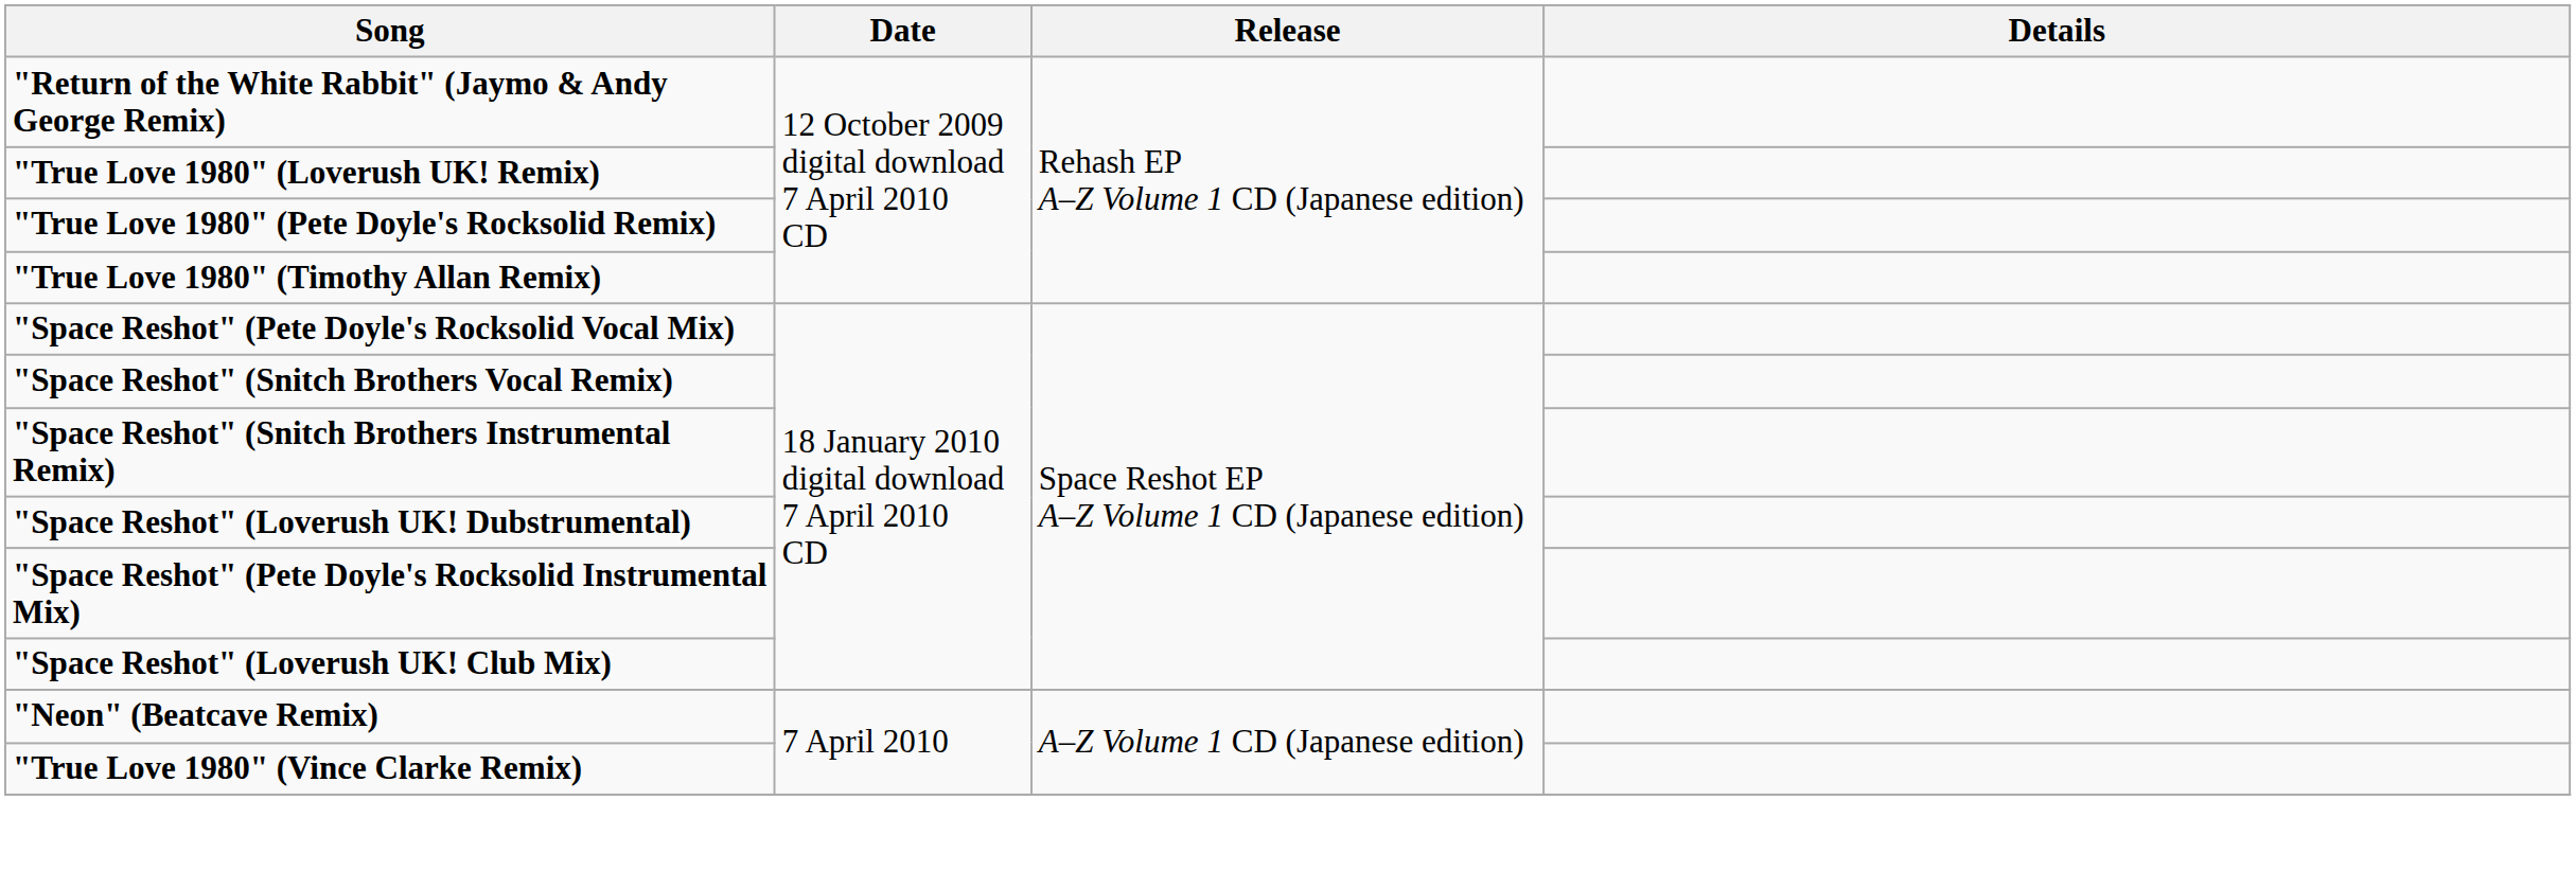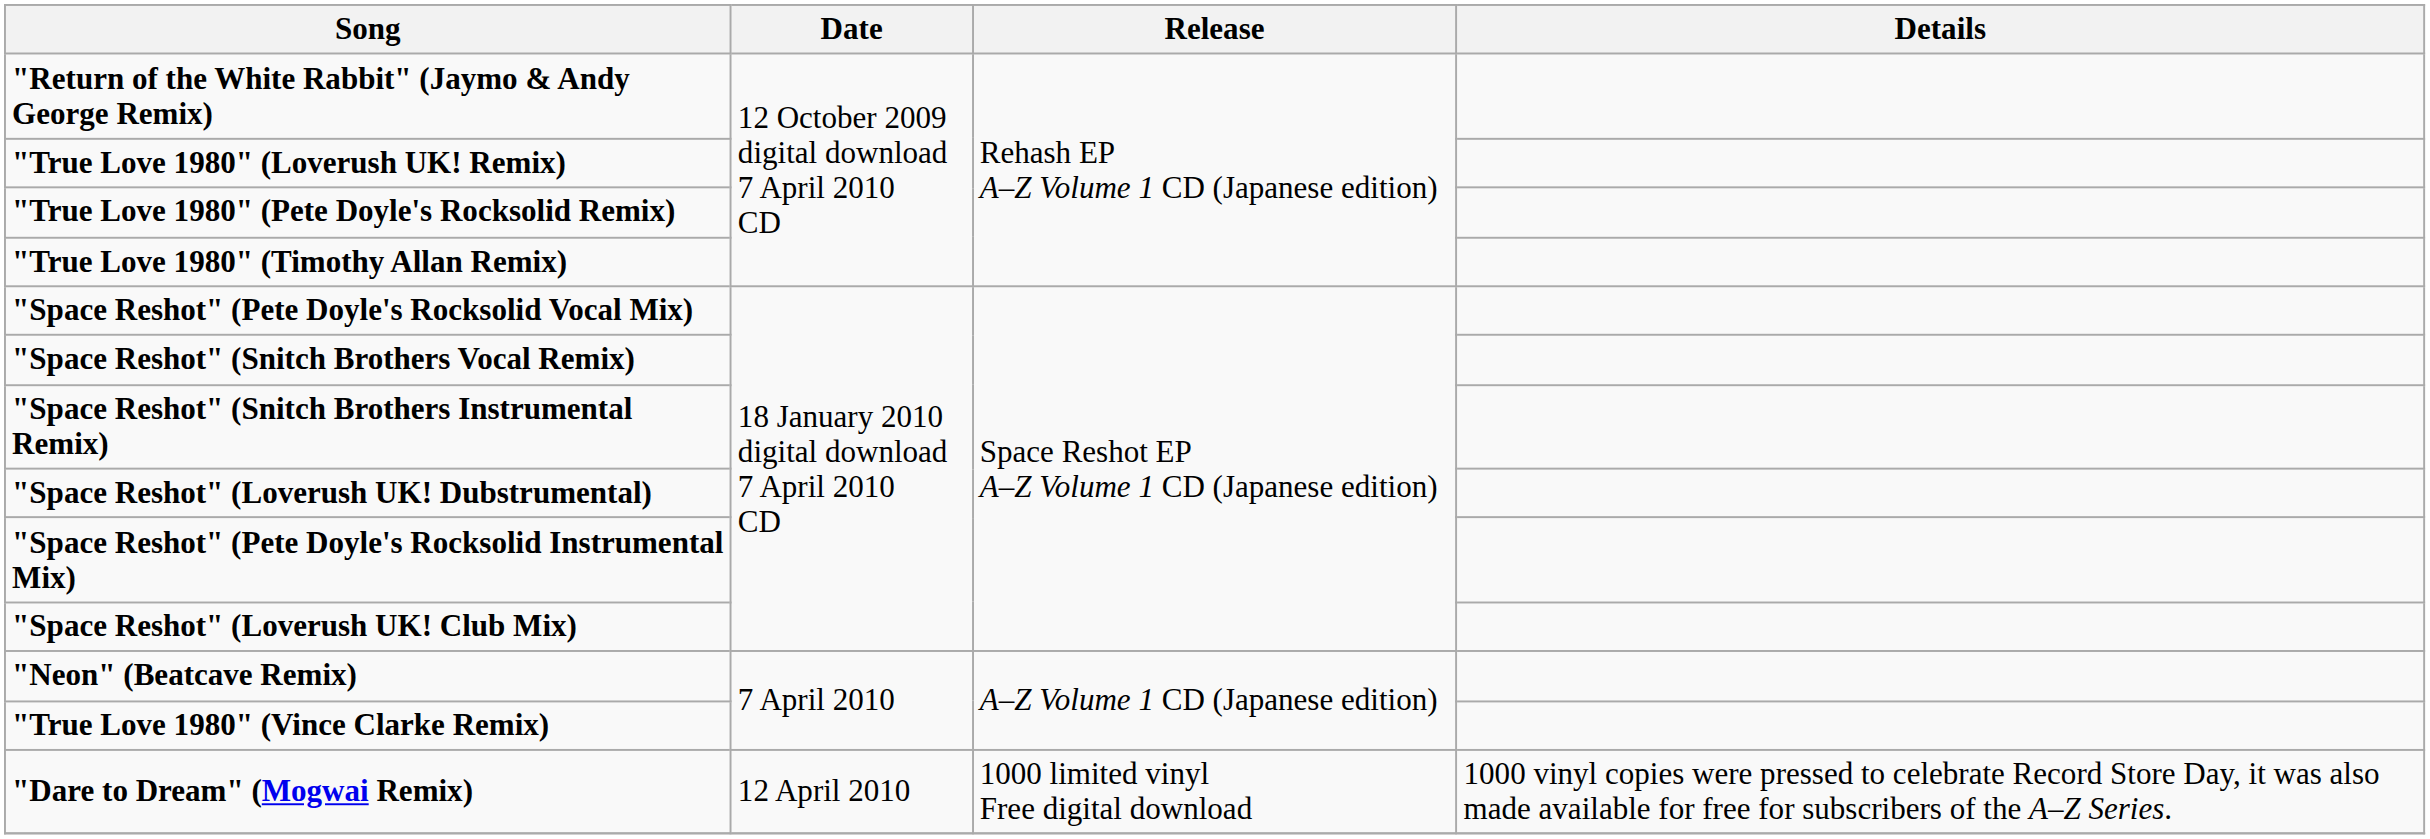 <table class="wikitable sortable">
 <tr>
 <th width=30%>Song</th>
 <th width=10%>Date</th>
 <th width=20%>Release</th>
 <th width=40%>Details</th>
 </tr>
 <tr>
 <td><strong>"Return of the White Rabbit" (Jaymo & Andy George Remix)</strong></td>
 <td rowspan="4">12 October 2009<br>digital download<br>7 April 2010<br>CD</td>
 <td rowspan="4">Rehash EP<br><em>A–Z Volume 1</em> CD (Japanese edition)</td>
 <td></td>
 </tr>
 <tr>
 <td><strong>"True Love 1980" (Loverush UK! Remix)</strong></td>
 <td></td>
 </tr>
 <tr>
 <td><strong>"True Love 1980" (Pete Doyle's Rocksolid Remix)</strong></td>
 <td></td>
 </tr>
 <tr>
 <td><strong>"True Love 1980" (Timothy Allan Remix)</strong></td>
 <td></td>
 </tr>
 <tr>
 <td><strong>"Space Reshot" (Pete Doyle's Rocksolid Vocal Mix)</strong></td>
 <td rowspan="6">18 January 2010<br>digital download<br>7 April 2010<br>CD</td>
 <td rowspan="6">Space Reshot EP<br><em>A–Z Volume 1</em> CD (Japanese edition)</td>
 <td></td>
 </tr>
 <tr>
 <td><strong>"Space Reshot" (Snitch Brothers Vocal Remix)</strong></td>
 <td></td>
 </tr>
 <tr>
 <td><strong>"Space Reshot" (Snitch Brothers Instrumental Remix)</strong></td>
 <td></td>
 </tr>
 <tr>
 <td><strong>"Space Reshot" (Loverush UK! Dubstrumental)</strong></td>
 <td></td>
 </tr>
 <tr>
 <td><strong>"Space Reshot" (Pete Doyle's Rocksolid Instrumental Mix)</strong></td>
 <td></td>
 </tr>
 <tr>
 <td><strong>"Space Reshot" (Loverush UK! Club Mix)</strong></td>
 <td></td>
 </tr>
 <tr>
 <td><strong>"Neon" (Beatcave Remix)</strong></td>
 <td rowspan="2">7 April 2010</td>
 <td rowspan="2"><em>A–Z Volume 1</em> CD (Japanese edition)</td>
 <td></td>
 </tr>
 <tr>
 <td><strong>"True Love 1980" (Vince Clarke Remix)</strong></td>
 <td></td>
 </tr>
 <tr>
+<td><strong>"Dare to Dream" (<a href='#'>Mogwai</a> Remix)</strong></td>
+<td>12 April 2010</td>
+<td>1000 limited vinyl<br>Free digital download</td>
+<td>1000 vinyl copies were pressed to celebrate Record Store Day, it was also made available for free for subscribers of the <em>A–Z Series</em>.</td>
+</tr>
+<tr>
 </tr>
 </table>
